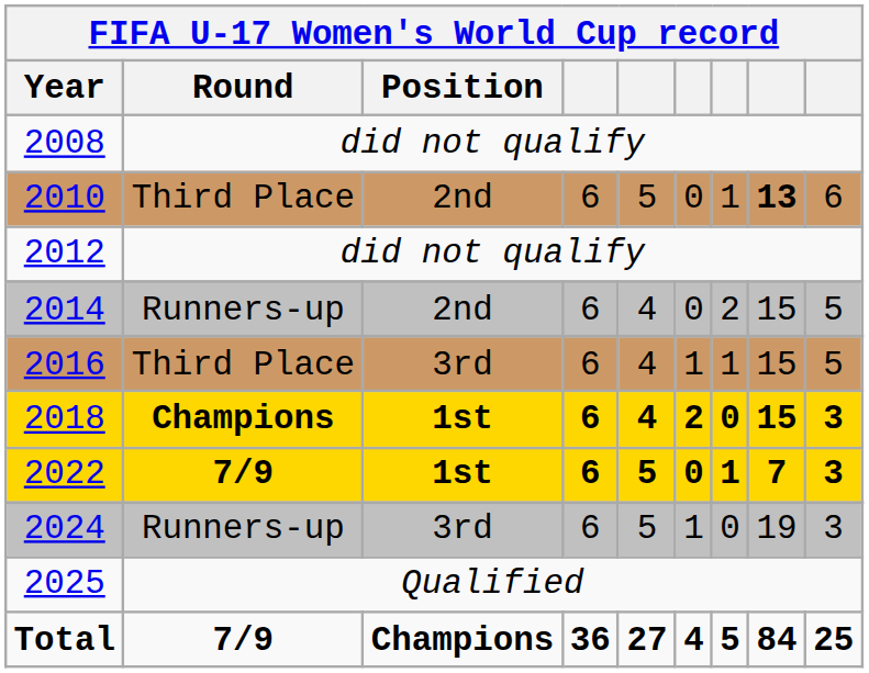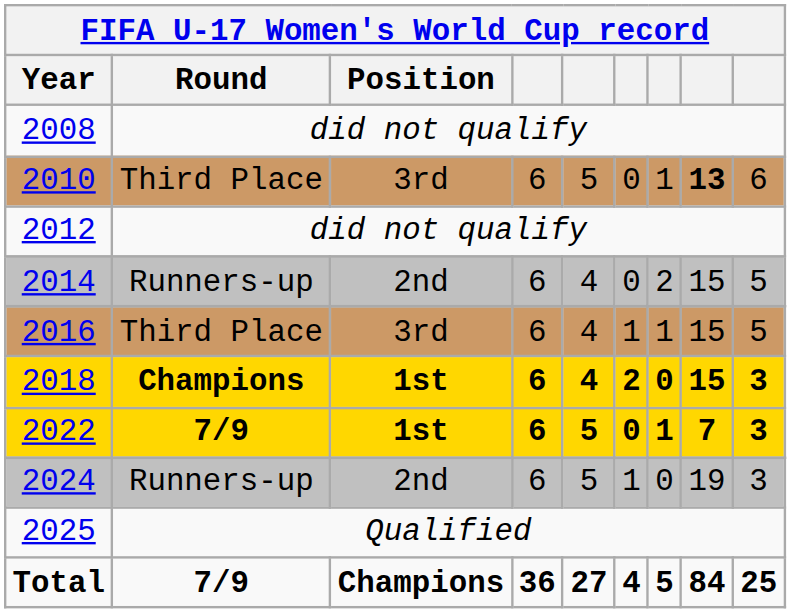 <table class="wikitable" style="text-align: center;">
 <tr>
 <th colspan=9><a href='#'>FIFA U-17 Women's World Cup record</a></th>
 </tr>
 <tr>
 <th>Year</th>
 <th>Round</th>
 <th>Position</th>
 <th></th>
 <th></th>
 <th></th>
 <th></th>
 <th></th>
 <th></th>
 </tr>
 <tr>
 <td> <a href='#'>2008</a></td>
 <td colspan=8><em>did not qualify</em></td>
 </tr>
 <tr style="background:#c96;">
 <td> <a href='#'>2010</a></td>
 <td>Third Place</td>
-<td>2nd</td>
+<td>3rd</td>
 <td>6</td>
 <td>5</td>
 <td>0</td>
 <td>1</td>
 <td><strong>13</strong></td>
 <td>6</td>
 </tr>
 <tr>
 <td> <a href='#'>2012</a></td>
 <td colspan=8><em>did not qualify</em></td>
 </tr>
 <tr style="background:silver;">
 <td> <a href='#'>2014</a></td>
 <td>Runners-up</td>
 <td>2nd</td>
 <td>6</td>
 <td>4</td>
 <td>0</td>
 <td>2</td>
 <td>15</td>
 <td>5</td>
 </tr>
 <tr>
 </tr>
 <tr style="background:#c96;">
 <td> <a href='#'>2016</a></td>
 <td>Third Place</td>
 <td>3rd</td>
 <td>6</td>
 <td>4</td>
 <td>1</td>
 <td>1</td>
 <td>15</td>
 <td>5</td>
 </tr>
 <tr style="background:gold;">
 <td> <a href='#'>2018</a></td>
 <td><strong>Champions</strong></td>
 <td><strong>1st</strong></td>
 <td><strong>6</strong></td>
 <td><strong>4</strong></td>
 <td><strong>2</strong></td>
 <td><strong>0</strong></td>
 <td><strong>15</strong></td>
 <td><strong>3</strong></td>
 </tr>
 <tr style="background:gold;">
 <td> <a href='#'>2022</a></td>
 <td><strong>7/9</strong></td>
 <td><strong>1st</strong></td>
 <td><strong>6</strong></td>
 <td><strong>5</strong></td>
 <td><strong>0</strong></td>
 <td><strong>1</strong></td>
 <td><strong>7</strong></td>
 <td><strong>3</strong></td>
 </tr>
 <tr>
 </tr>
 <tr style="background:silver;">
 <td> <a href='#'>2024</a></td>
 <td>Runners-up</td>
-<td>3rd</td>
+<td>2nd</td>
 <td>6</td>
 <td>5</td>
 <td>1</td>
 <td>0</td>
 <td>19</td>
 <td>3</td>
 </tr>
 <tr>
 <td> <a href='#'>2025</a></td>
 <td colspan=8 rowspan=1><em>Qualified</em></td>
 </tr>
 <tr>
 <td><strong>Total</strong></td>
 <td><strong>7/9</strong></td>
 <td><strong>Champions</strong></td>
 <td><strong>36</strong></td>
 <td><strong>27</strong></td>
 <td><strong>4</strong></td>
 <td><strong>5</strong></td>
 <td><strong>84</strong></td>
 <td><strong>25</strong></td>
 </tr>
 </table>
